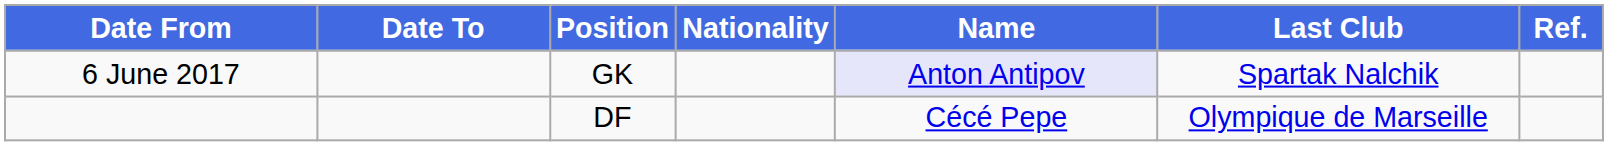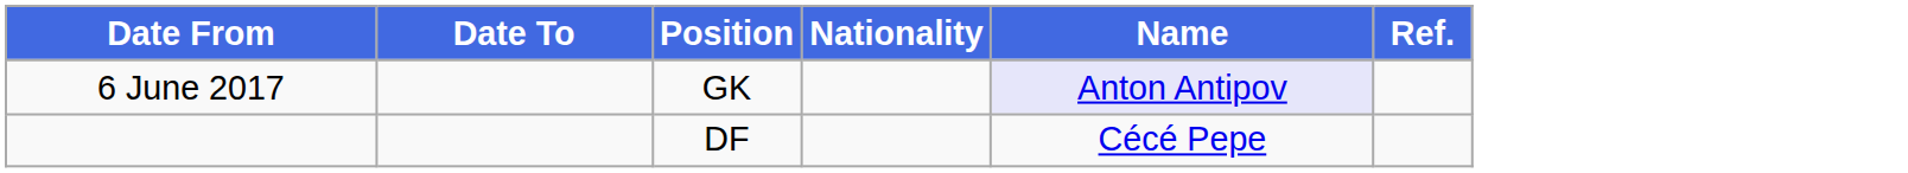 <table class="wikitable"  style="text-align:center; font-size:90%; ">
 <tr>
 <th style="background:#4169E1; color:white; width:150px;">Date From</th>
 <th style="background:#4169E1; color:white; width:110px;">Date To</th>
 <th style="background:#4169E1; color:white; width:55px;">Position</th>
 <th style="background:#4169E1; color:white; width:55px;">Nationality</th>
 <th style="background:#4169E1; color:white; width:155px;">Name</th>
-<th style="background:#4169E1; color:white; width:175px;">Last Club</th>
 <th style="background:#4169E1; color:white; width:35px;">Ref.</th>
 </tr>
 <tr>
 <td>6 June 2017</td>
 <td></td>
 <td>GK</td>
 <td></td>
 <td style="background: lavender;"><a href='#'>Anton Antipov</a></td>
-<td><a href='#'>Spartak Nalchik</a></td>
 <td></td>
 </tr>
 <tr>
 <td></td>
 <td></td>
 <td>DF</td>
 <td></td>
 <td><a href='#'>Cécé Pepe</a></td>
-<td><a href='#'>Olympique de Marseille</a></td>
 <td></td>
 </tr>
 </table>
